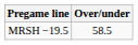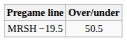 <table class="wikitable">
 <tr align="center">
 <th style=>Pregame line</th>
 <th style=>Over/under</th>
 </tr>
 <tr align="center">
 <td>MRSH −19.5</td>
-<td>58.5</td>
+<td>50.5</td>
 </tr>
 </table>
